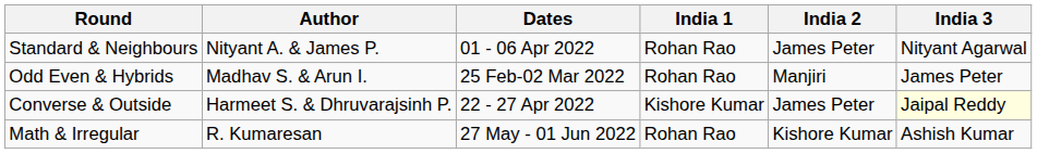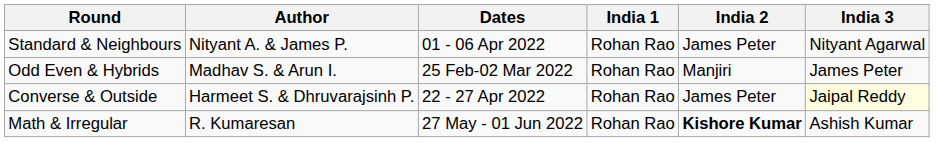 <table class="wikitable">
 <tr>
 <th>Round</th>
 <th>Author</th>
 <th>Dates</th>
 <th>India 1</th>
 <th>India 2</th>
 <th>India 3</th>
 </tr>
 <tr>
 <td>Standard & Neighbours</td>
 <td>Nityant A. & James P.</td>
 <td>01 - 06 Apr 2022</td>
 <td>Rohan Rao</td>
 <td>James Peter</td>
 <td>Nityant Agarwal</td>
 </tr>
 <tr>
 <td>Odd Even & Hybrids</td>
 <td>Madhav S. & Arun I.</td>
 <td>25 Feb-02 Mar 2022</td>
 <td>Rohan Rao</td>
 <td>Manjiri</td>
 <td>James Peter</td>
 </tr>
 <tr>
 <td>Converse & Outside</td>
 <td>Harmeet S. & Dhruvarajsinh P.</td>
 <td>22 - 27 Apr 2022</td>
-<td>Kishore Kumar</td>
+<td>Rohan Rao</td>
 <td>James Peter</td>
 <td style="background: lightyellow;">Jaipal Reddy</td>
 </tr>
 <tr>
 <td>Math & Irregular</td>
 <td>R. Kumaresan</td>
 <td>27 May - 01 Jun 2022</td>
 <td>Rohan Rao</td>
-<td>Kishore Kumar</td>
+<td><strong>Kishore Kumar</strong></td>
 <td>Ashish Kumar</td>
 </tr>
 </table>
